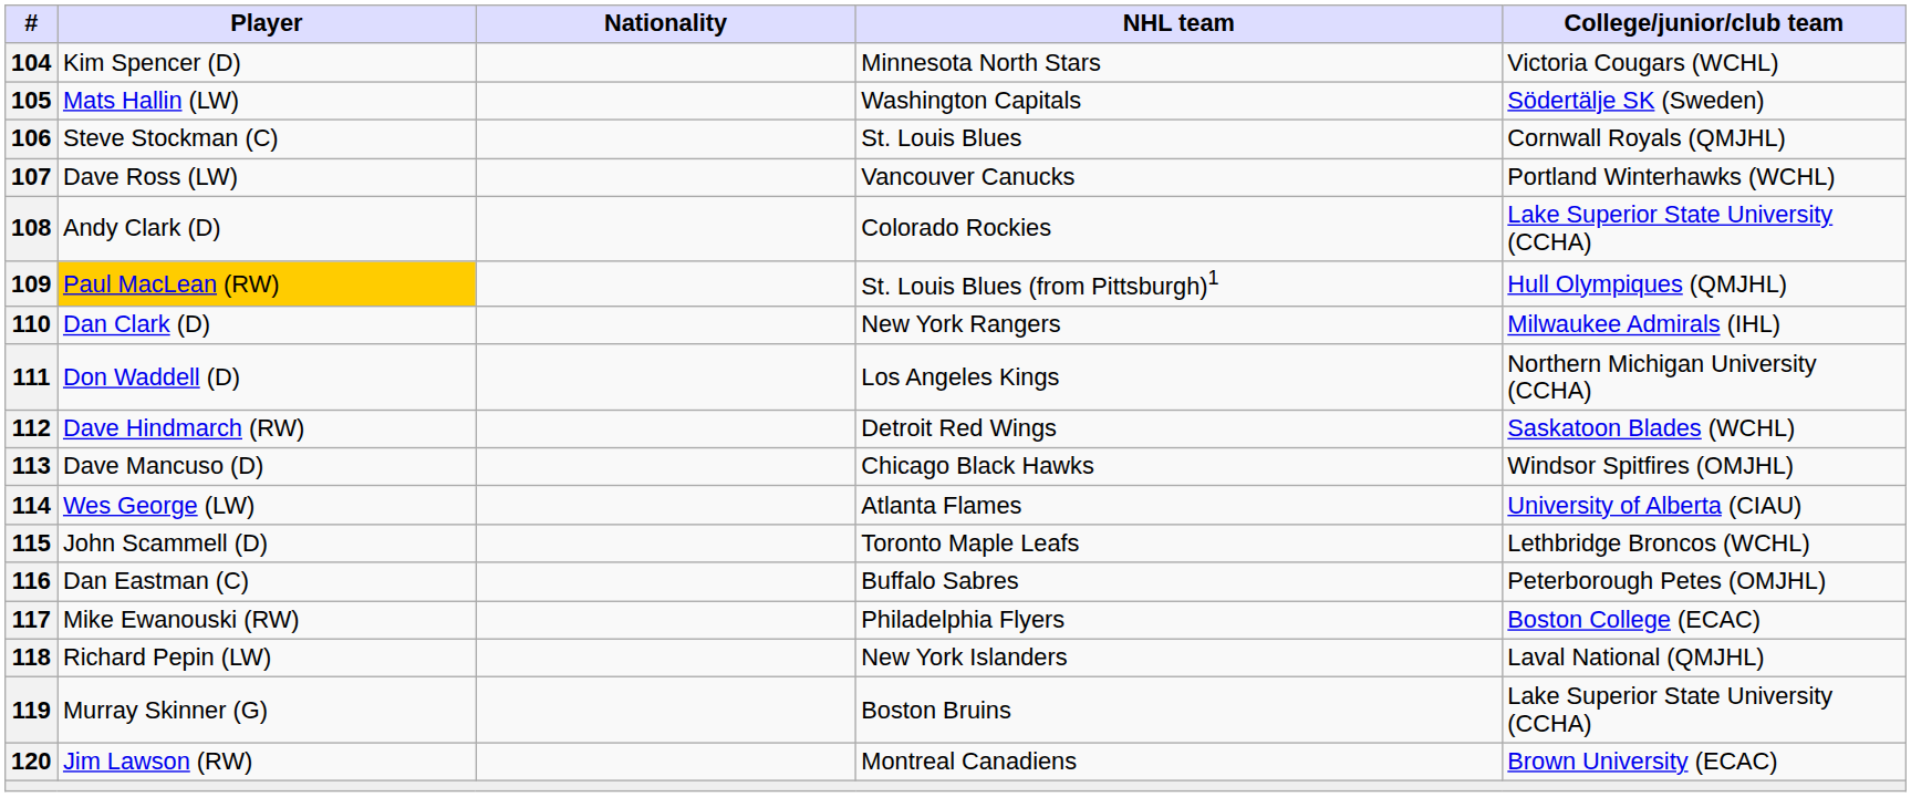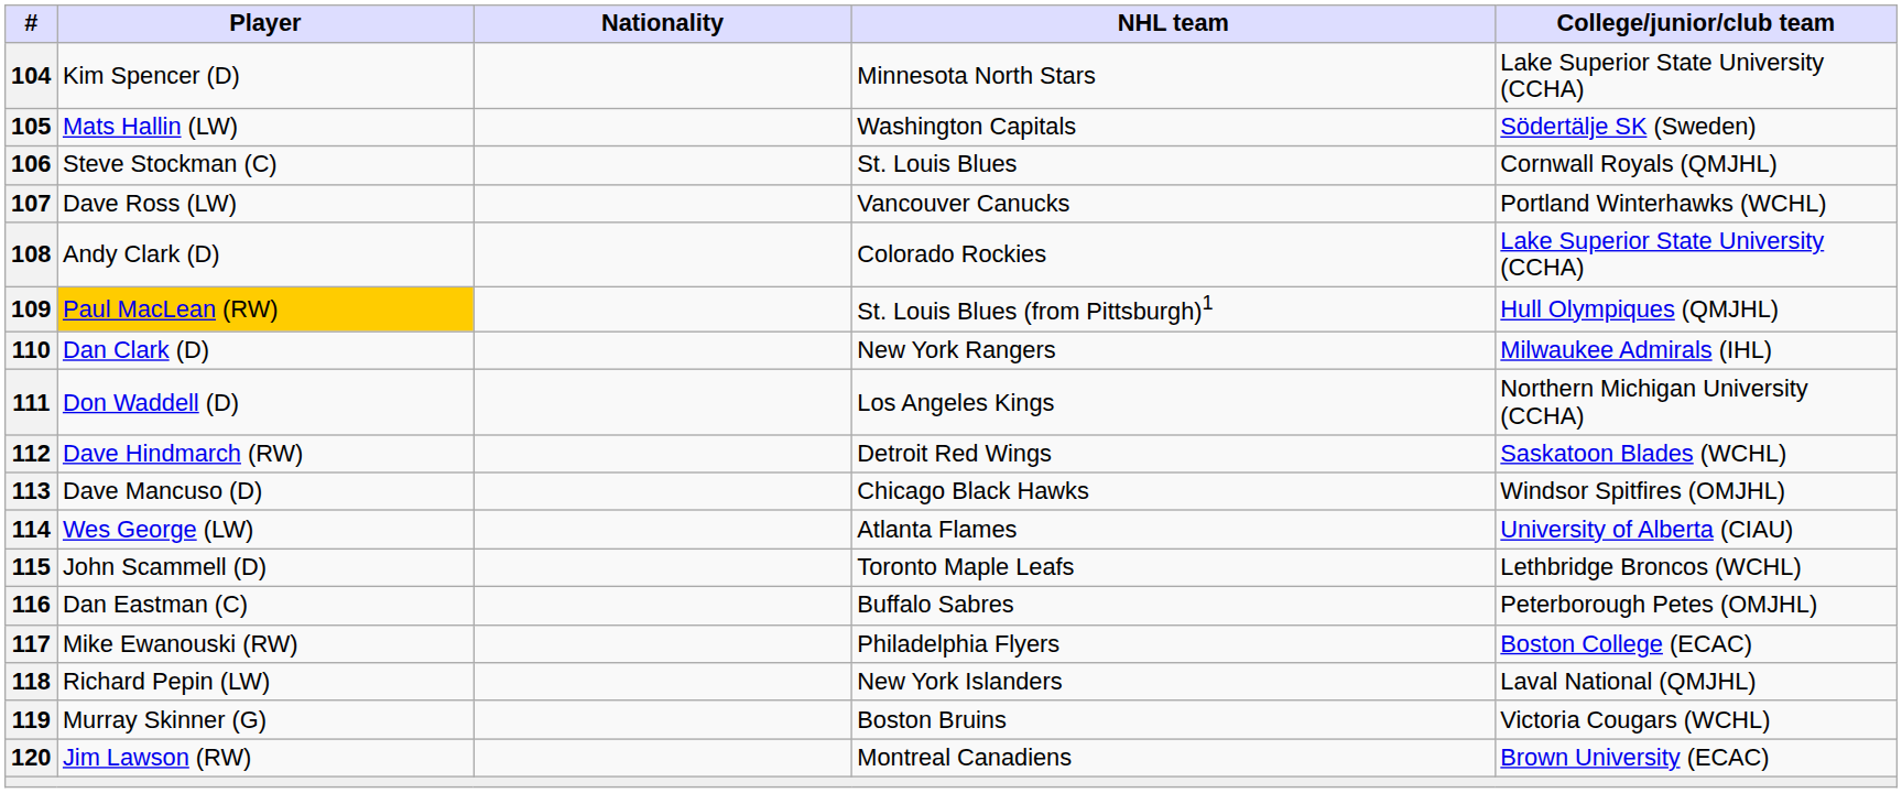 <table class="wikitable" style="width: 100%">
 <tr>
 <th style="background:#ddf; width:2.75%;">#</th>
 <th style="background:#ddf; width:22.0%;">Player</th>
 <th style="background:#ddf; width:20.0%;">Nationality</th>
 <th style="background:#ddf; width:34.0%;">NHL team</th>
 <th style="background:#ddf; width:100.0%;">College/junior/club team</th>
 </tr>
 <tr>
 <th>104</th>
 <td>Kim Spencer (D)</td>
 <td></td>
 <td>Minnesota North Stars</td>
-<td>Victoria Cougars (WCHL)</td>
+<td>Lake Superior State University (CCHA)</td>
 </tr>
 <tr>
 <th>105</th>
 <td><a href='#'>Mats Hallin</a> (LW)</td>
 <td></td>
 <td>Washington Capitals</td>
 <td><a href='#'>Södertälje SK</a> (Sweden)</td>
 </tr>
 <tr>
 <th>106</th>
 <td>Steve Stockman (C)</td>
 <td></td>
 <td>St. Louis Blues</td>
 <td>Cornwall Royals (QMJHL)</td>
 </tr>
 <tr>
 <th>107</th>
 <td>Dave Ross (LW)</td>
 <td></td>
 <td>Vancouver Canucks</td>
 <td>Portland Winterhawks (WCHL)</td>
 </tr>
 <tr>
 <th>108</th>
 <td>Andy Clark (D)</td>
 <td></td>
 <td>Colorado Rockies</td>
 <td><a href='#'>Lake Superior State University</a> (CCHA)</td>
 </tr>
 <tr>
 <th>109</th>
 <td bgcolor="#FFCC00"><a href='#'>Paul MacLean</a> (RW)</td>
 <td></td>
 <td>St. Louis Blues (from Pittsburgh)<sup>1</sup></td>
 <td><a href='#'>Hull Olympiques</a> (QMJHL)</td>
 </tr>
 <tr>
 <th>110</th>
 <td><a href='#'>Dan Clark</a> (D)</td>
 <td></td>
 <td>New York Rangers</td>
 <td><a href='#'>Milwaukee Admirals</a> (IHL)</td>
 </tr>
 <tr>
 <th>111</th>
 <td><a href='#'>Don Waddell</a> (D)</td>
 <td></td>
 <td>Los Angeles Kings</td>
 <td>Northern Michigan University (CCHA)</td>
 </tr>
 <tr>
 <th>112</th>
 <td><a href='#'>Dave Hindmarch</a> (RW)</td>
 <td></td>
 <td>Detroit Red Wings</td>
 <td><a href='#'>Saskatoon Blades</a> (WCHL)</td>
 </tr>
 <tr>
 <th>113</th>
 <td>Dave Mancuso (D)</td>
 <td></td>
 <td>Chicago Black Hawks</td>
 <td>Windsor Spitfires (OMJHL)</td>
 </tr>
 <tr>
 <th>114</th>
 <td><a href='#'>Wes George</a> (LW)</td>
 <td></td>
 <td>Atlanta Flames</td>
 <td><a href='#'>University of Alberta</a> (CIAU)</td>
 </tr>
 <tr>
 <th>115</th>
 <td>John Scammell (D)</td>
 <td></td>
 <td>Toronto Maple Leafs</td>
 <td>Lethbridge Broncos (WCHL)</td>
 </tr>
 <tr>
 <th>116</th>
 <td>Dan Eastman (C)</td>
 <td></td>
 <td>Buffalo Sabres</td>
 <td>Peterborough Petes (OMJHL)</td>
 </tr>
 <tr>
 <th>117</th>
 <td>Mike Ewanouski (RW)</td>
 <td></td>
 <td>Philadelphia Flyers</td>
 <td><a href='#'>Boston College</a> (ECAC)</td>
 </tr>
 <tr>
 <th>118</th>
 <td>Richard Pepin (LW)</td>
 <td></td>
 <td>New York Islanders</td>
 <td>Laval National (QMJHL)</td>
 </tr>
 <tr>
 <th>119</th>
 <td>Murray Skinner (G)</td>
 <td></td>
 <td>Boston Bruins</td>
-<td>Lake Superior State University (CCHA)</td>
+<td>Victoria Cougars (WCHL)</td>
 </tr>
 <tr>
 <th>120</th>
 <td><a href='#'>Jim Lawson</a> (RW)</td>
 <td></td>
 <td>Montreal Canadiens</td>
 <td><a href='#'>Brown University</a> (ECAC)</td>
 </tr>
 <tr>
 <td align=center colspan="6" bgcolor="#efefef"></td>
 </tr>
 </table>
